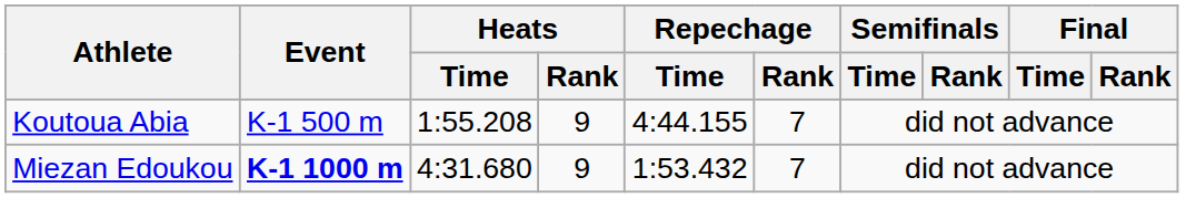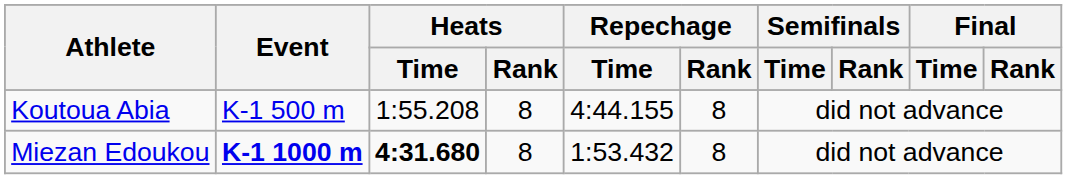 <table class=wikitable style="font-size:90%">
 <tr>
 <th rowspan="2">Athlete</th>
 <th rowspan="2">Event</th>
 <th colspan="2">Heats</th>
 <th colspan="2">Repechage</th>
 <th colspan="2">Semifinals</th>
 <th colspan="2">Final</th>
 </tr>
 <tr>
 <th>Time</th>
 <th>Rank</th>
 <th>Time</th>
 <th>Rank</th>
 <th>Time</th>
 <th>Rank</th>
 <th>Time</th>
 <th>Rank</th>
 </tr>
 <tr>
 <td><a href='#'>Koutoua Abia</a></td>
 <td><a href='#'>K-1 500 m</a></td>
 <td align=center>1:55.208</td>
-<td align=center>9</td>
+<td align=center>8</td>
 <td align=center>4:44.155</td>
-<td align=center>7</td>
+<td align=center>8</td>
 <td align=center colspan=4>did not advance</td>
 </tr>
 <tr>
 <td><a href='#'>Miezan Edoukou</a></td>
 <td><strong><a href='#'>K-1 1000 m</a></strong></td>
-<td align=center>4:31.680</td>
-<td align=center>9</td>
+<td align=center><strong>4:31.680</strong></td>
+<td align=center>8</td>
 <td align=center>1:53.432</td>
-<td align=center>7</td>
+<td align=center>8</td>
 <td align=center colspan=4>did not advance</td>
 </tr>
 </table>
